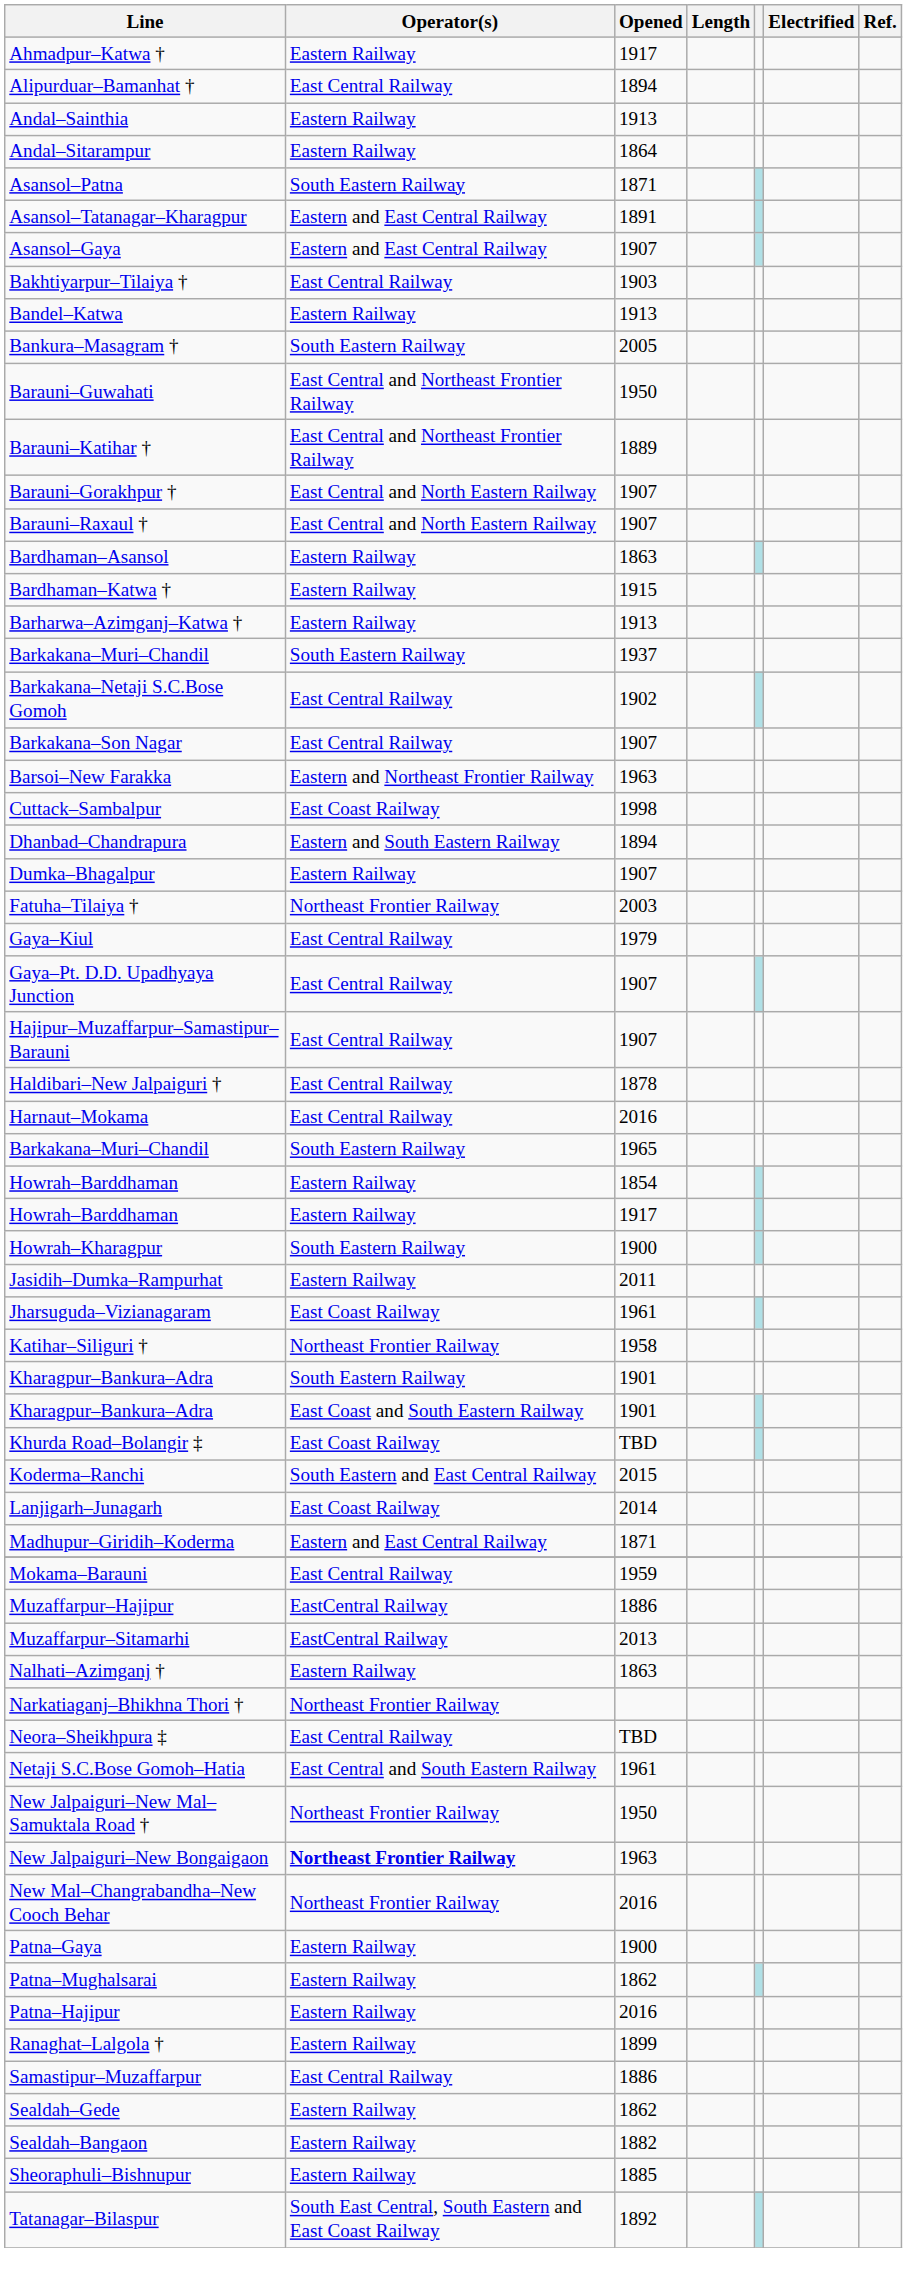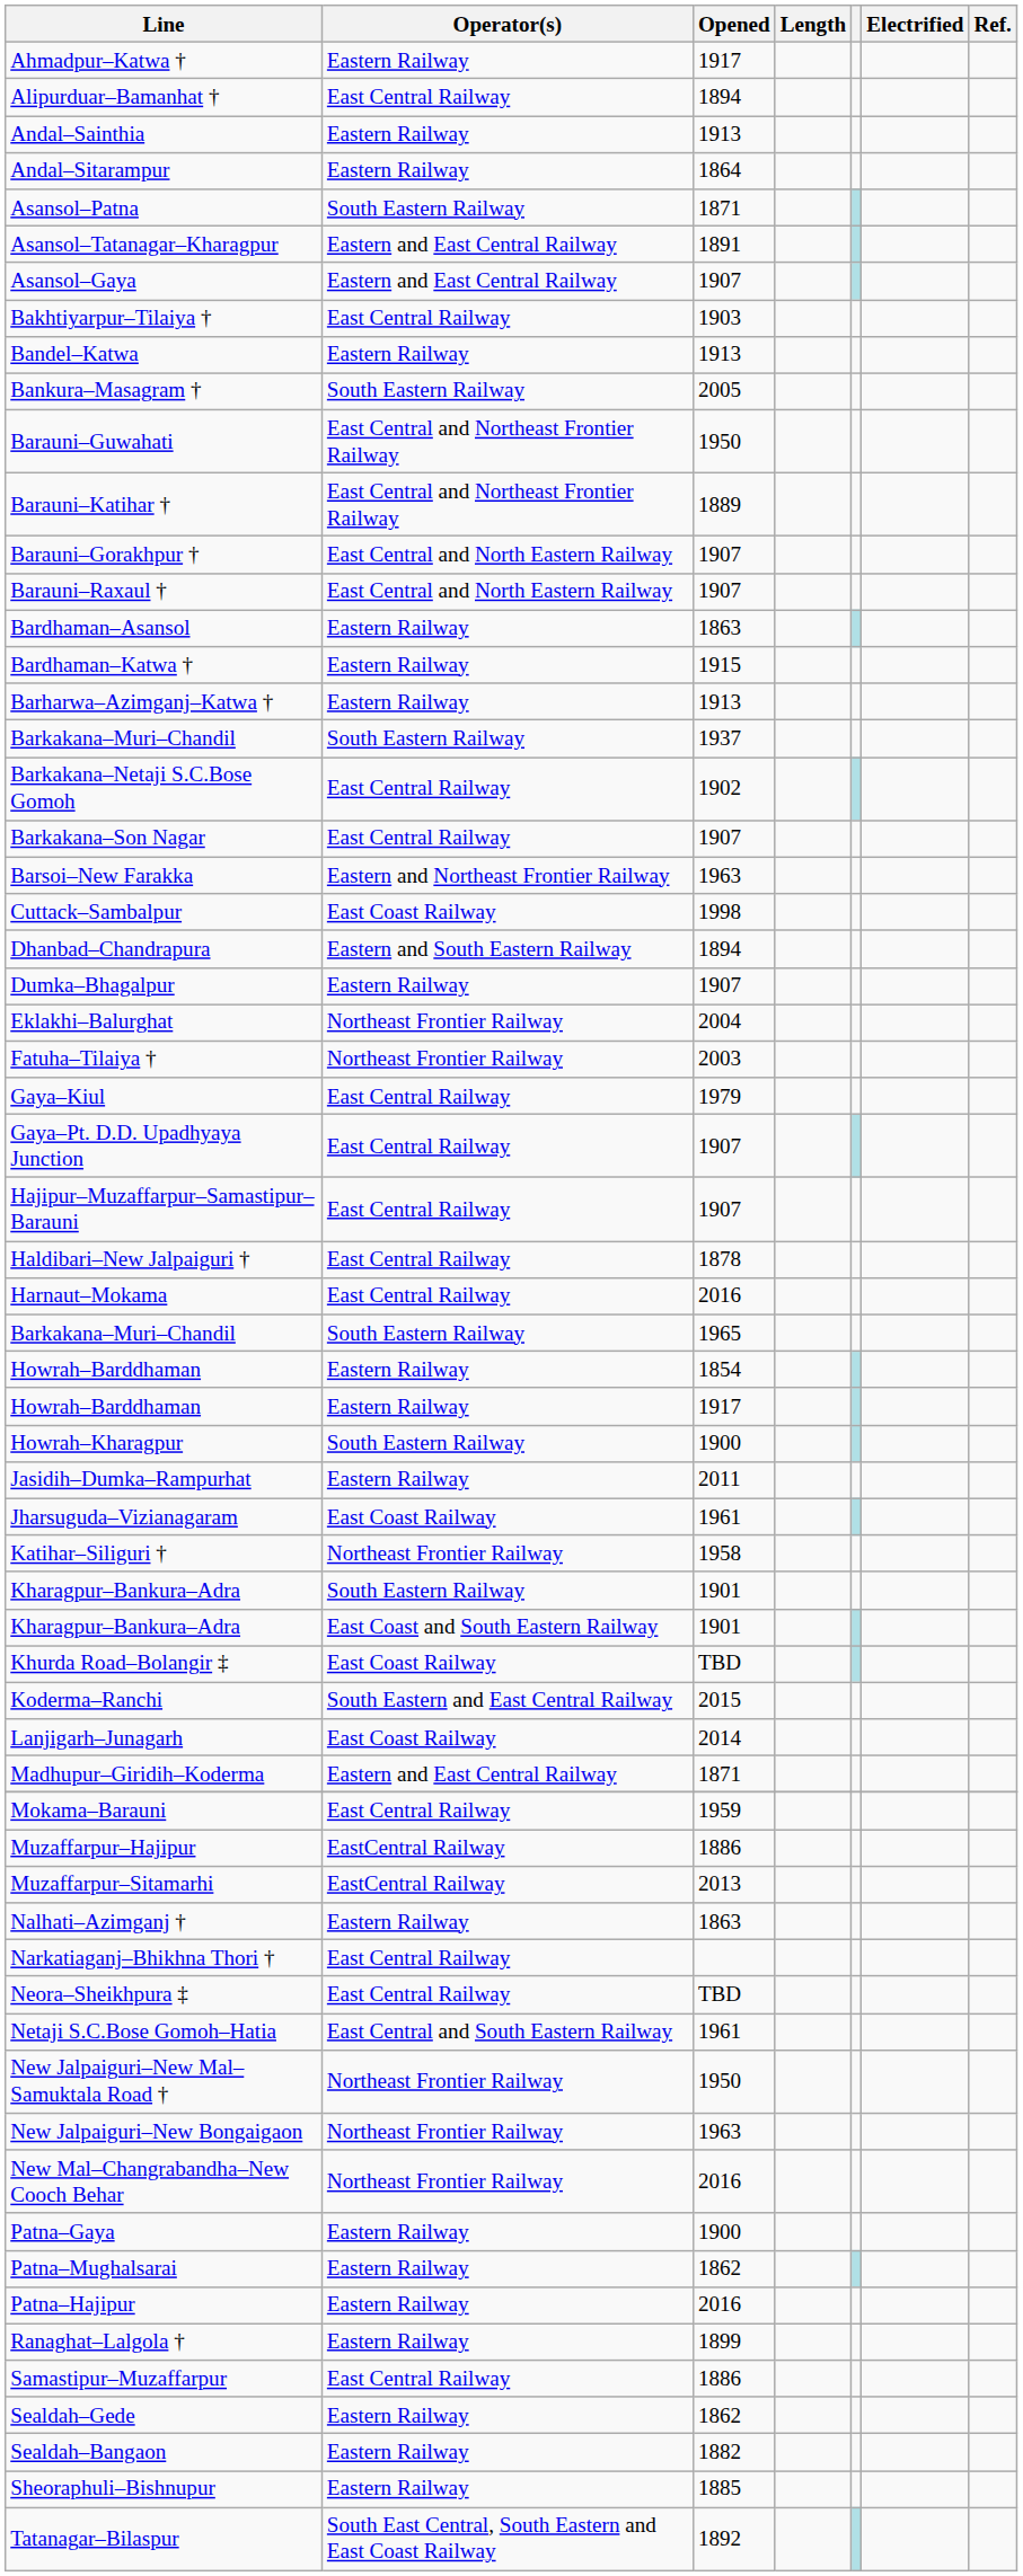 <table class="wikitable sortable" style="font-size:small;">
 <tr>
 <th>Line</th>
 <th>Operator(s)</th>
 <th>Opened</th>
 <th>Length</th>
 <th></th>
 <th>Electrified</th>
 <th>Ref.</th>
 </tr>
 <tr>
 <td><a href='#'>Ahmadpur–Katwa</a> †</td>
 <td><a href='#'>Eastern Railway</a></td>
 <td>1917</td>
 <td></td>
 <td></td>
 <td></td>
 <td></td>
 </tr>
 <tr>
 <td><a href='#'>Alipurduar–Bamanhat</a> †</td>
 <td><a href='#'>East Central Railway</a></td>
 <td>1894</td>
 <td></td>
 <td></td>
 <td></td>
 <td></td>
 </tr>
 <tr>
 <td><a href='#'>Andal–Sainthia</a></td>
 <td><a href='#'>Eastern Railway</a></td>
 <td>1913</td>
 <td></td>
 <td></td>
 <td></td>
 <td></td>
 </tr>
 <tr>
 <td><a href='#'>Andal–Sitarampur</a></td>
 <td><a href='#'>Eastern Railway</a></td>
 <td>1864</td>
 <td></td>
 <td></td>
 <td></td>
 <td></td>
 </tr>
 <tr>
 <td><a href='#'>Asansol–Patna</a></td>
 <td><a href='#'>South Eastern Railway</a></td>
 <td>1871</td>
 <td></td>
 <td style="background-color:#B0E0E6";></td>
 <td></td>
 <td></td>
 </tr>
 <tr>
 <td><a href='#'>Asansol–Tatanagar–Kharagpur</a></td>
 <td><a href='#'>Eastern</a> and <a href='#'>East Central Railway</a></td>
 <td>1891</td>
 <td></td>
 <td style="background-color:#B0E0E6";></td>
 <td></td>
 <td></td>
 </tr>
 <tr>
 <td><a href='#'>Asansol–Gaya</a></td>
 <td><a href='#'>Eastern</a> and <a href='#'>East Central Railway</a></td>
 <td>1907</td>
 <td></td>
 <td style="background-color:#B0E0E6";></td>
 <td></td>
 <td></td>
 </tr>
 <tr>
 <td><a href='#'>Bakhtiyarpur–Tilaiya</a> †</td>
 <td><a href='#'>East Central Railway</a></td>
 <td>1903</td>
 <td></td>
 <td></td>
 <td></td>
 <td></td>
 </tr>
 <tr>
 <td><a href='#'>Bandel–Katwa</a></td>
 <td><a href='#'>Eastern Railway</a></td>
 <td>1913</td>
 <td></td>
 <td></td>
 <td></td>
 <td></td>
 </tr>
 <tr>
 <td><a href='#'>Bankura–Masagram</a> †</td>
 <td><a href='#'>South Eastern Railway</a></td>
 <td>2005</td>
 <td></td>
 <td></td>
 <td></td>
 <td></td>
 </tr>
 <tr>
 <td><a href='#'>Barauni–Guwahati</a></td>
 <td><a href='#'>East Central</a> and <a href='#'>Northeast Frontier Railway</a></td>
 <td>1950</td>
 <td></td>
 <td></td>
 <td></td>
 <td></td>
 </tr>
 <tr>
 <td><a href='#'>Barauni–Katihar</a> †</td>
 <td><a href='#'>East Central</a> and <a href='#'>Northeast Frontier Railway</a></td>
 <td>1889</td>
 <td></td>
 <td></td>
 <td></td>
 <td></td>
 </tr>
 <tr>
 <td><a href='#'>Barauni–Gorakhpur</a> †</td>
 <td><a href='#'>East Central</a> and <a href='#'>North Eastern Railway</a></td>
 <td>1907</td>
 <td></td>
 <td></td>
 <td></td>
 <td></td>
 </tr>
 <tr>
 <td><a href='#'>Barauni–Raxaul</a> †</td>
 <td><a href='#'>East Central</a> and <a href='#'>North Eastern Railway</a></td>
 <td>1907</td>
 <td></td>
 <td></td>
 <td></td>
 <td></td>
 </tr>
 <tr>
 <td><a href='#'>Bardhaman–Asansol</a></td>
 <td><a href='#'>Eastern Railway</a></td>
 <td>1863</td>
 <td></td>
 <td style="background-color:#B0E0E6";></td>
 <td></td>
 <td></td>
 </tr>
 <tr>
 <td><a href='#'>Bardhaman–Katwa</a> †</td>
 <td><a href='#'>Eastern Railway</a></td>
 <td>1915</td>
 <td></td>
 <td></td>
 <td></td>
 <td></td>
 </tr>
 <tr>
 <td><a href='#'>Barharwa–Azimganj–Katwa</a> †</td>
 <td><a href='#'>Eastern Railway</a></td>
 <td>1913</td>
 <td></td>
 <td></td>
 <td></td>
 <td></td>
 </tr>
 <tr>
 <td><a href='#'>Barkakana–Muri–Chandil</a></td>
 <td><a href='#'>South Eastern Railway</a></td>
 <td>1937</td>
 <td></td>
 <td></td>
 <td></td>
 <td></td>
 </tr>
 <tr>
 <td><a href='#'>Barkakana–Netaji S.C.Bose Gomoh</a></td>
 <td><a href='#'>East Central Railway</a></td>
 <td>1902</td>
 <td></td>
 <td style="background-color:#B0E0E6";></td>
 <td></td>
 <td></td>
 </tr>
 <tr>
 <td><a href='#'>Barkakana–Son Nagar</a></td>
 <td><a href='#'>East Central Railway</a></td>
 <td>1907</td>
 <td></td>
 <td></td>
 <td></td>
 <td></td>
 </tr>
 <tr>
 <td><a href='#'>Barsoi–New Farakka</a></td>
 <td><a href='#'>Eastern</a> and <a href='#'>Northeast Frontier Railway</a></td>
 <td>1963</td>
 <td></td>
 <td></td>
 <td></td>
 <td></td>
 </tr>
 <tr>
 <td><a href='#'>Cuttack–Sambalpur</a></td>
 <td><a href='#'>East Coast Railway</a></td>
 <td>1998</td>
 <td></td>
 <td></td>
 <td></td>
 <td></td>
 </tr>
 <tr>
 <td><a href='#'>Dhanbad–Chandrapura</a></td>
 <td><a href='#'>Eastern</a> and <a href='#'>South Eastern Railway</a></td>
 <td>1894</td>
 <td></td>
 <td></td>
 <td></td>
 <td></td>
 </tr>
 <tr>
 <td><a href='#'>Dumka–Bhagalpur</a></td>
 <td><a href='#'>Eastern Railway</a></td>
 <td>1907</td>
 <td></td>
 <td></td>
 <td></td>
 <td></td>
 </tr>
 <tr>
+<td><a href='#'>Eklakhi–Balurghat</a></td>
+<td><a href='#'>Northeast Frontier Railway</a></td>
+<td>2004</td>
+<td></td>
+<td></td>
+<td></td>
+<td></td>
+</tr>
+<tr>
 <td><a href='#'>Fatuha–Tilaiya</a> †</td>
 <td><a href='#'>Northeast Frontier Railway</a></td>
 <td>2003</td>
 <td></td>
 <td></td>
 <td></td>
 <td></td>
 </tr>
 <tr>
 <td><a href='#'>Gaya–Kiul</a></td>
 <td><a href='#'>East Central Railway</a></td>
 <td>1979</td>
 <td></td>
 <td></td>
 <td></td>
 <td></td>
 </tr>
 <tr>
 <td><a href='#'>Gaya–Pt. D.D. Upadhyaya Junction</a></td>
 <td><a href='#'>East Central Railway</a></td>
 <td>1907</td>
 <td></td>
 <td style="background-color:#B0E0E6";></td>
 <td></td>
 <td></td>
 </tr>
 <tr>
 <td><a href='#'>Hajipur–Muzaffarpur–Samastipur–Barauni</a></td>
 <td><a href='#'>East Central Railway</a></td>
 <td>1907</td>
 <td></td>
 <td></td>
 <td></td>
 <td></td>
 </tr>
 <tr>
 <td><a href='#'>Haldibari–New Jalpaiguri</a> †</td>
 <td><a href='#'>East Central Railway</a></td>
 <td>1878</td>
 <td></td>
 <td></td>
 <td></td>
 <td></td>
 </tr>
 <tr>
 <td><a href='#'>Harnaut–Mokama</a></td>
 <td><a href='#'>East Central Railway</a></td>
 <td>2016</td>
 <td></td>
 <td></td>
 <td></td>
 <td></td>
 </tr>
 <tr>
 <td><a href='#'>Barkakana–Muri–Chandil</a></td>
 <td><a href='#'>South Eastern Railway</a></td>
 <td>1965</td>
 <td></td>
 <td></td>
 <td></td>
 <td></td>
 </tr>
 <tr>
 <td><a href='#'>Howrah–Barddhaman</a></td>
 <td><a href='#'>Eastern Railway</a></td>
 <td>1854</td>
 <td></td>
 <td style="background-color:#B0E0E6";></td>
 <td></td>
 <td></td>
 </tr>
 <tr>
 <td><a href='#'>Howrah–Barddhaman</a></td>
 <td><a href='#'>Eastern Railway</a></td>
 <td>1917</td>
 <td></td>
 <td style="background-color:#B0E0E6";></td>
 <td></td>
 <td></td>
 </tr>
 <tr>
 <td><a href='#'>Howrah–Kharagpur</a></td>
 <td><a href='#'>South Eastern Railway</a></td>
 <td>1900</td>
 <td></td>
 <td style="background-color:#B0E0E6";></td>
 <td></td>
 <td></td>
 </tr>
 <tr>
 <td><a href='#'>Jasidih–Dumka–Rampurhat</a></td>
 <td><a href='#'>Eastern Railway</a></td>
 <td>2011</td>
 <td></td>
 <td></td>
 <td></td>
 <td></td>
 </tr>
 <tr>
 <td><a href='#'>Jharsuguda–Vizianagaram</a></td>
 <td><a href='#'>East Coast Railway</a></td>
 <td>1961</td>
 <td></td>
 <td style="background-color:#B0E0E6";></td>
 <td></td>
 <td></td>
 </tr>
 <tr>
 <td><a href='#'>Katihar–Siliguri</a> †</td>
 <td><a href='#'>Northeast Frontier Railway</a></td>
 <td>1958</td>
 <td></td>
 <td></td>
 <td></td>
 <td></td>
 </tr>
 <tr>
 <td><a href='#'>Kharagpur–Bankura–Adra</a></td>
 <td><a href='#'>South Eastern Railway</a></td>
 <td>1901</td>
 <td></td>
 <td></td>
 <td></td>
 <td></td>
 </tr>
 <tr>
 <td><a href='#'>Kharagpur–Bankura–Adra</a></td>
 <td><a href='#'>East Coast</a> and <a href='#'>South Eastern Railway</a></td>
 <td>1901</td>
 <td></td>
 <td style="background-color:#B0E0E6";></td>
 <td></td>
 <td></td>
 </tr>
 <tr>
 <td><a href='#'>Khurda Road–Bolangir</a> ‡</td>
 <td><a href='#'>East Coast Railway</a></td>
 <td>TBD</td>
 <td></td>
 <td style="background-color:#B0E0E6";></td>
 <td></td>
 <td></td>
 </tr>
 <tr>
 <td><a href='#'>Koderma–Ranchi</a></td>
 <td><a href='#'>South Eastern</a> and <a href='#'>East Central Railway</a></td>
 <td>2015</td>
 <td></td>
 <td></td>
 <td></td>
 <td></td>
 </tr>
 <tr>
 <td><a href='#'>Lanjigarh–Junagarh</a></td>
 <td><a href='#'>East Coast Railway</a></td>
 <td>2014</td>
 <td></td>
 <td></td>
 <td></td>
 <td></td>
 </tr>
 <tr>
 <td><a href='#'>Madhupur–Giridih–Koderma</a></td>
 <td><a href='#'>Eastern</a> and <a href='#'>East Central Railway</a></td>
 <td>1871</td>
 <td></td>
 <td></td>
 <td></td>
 <td></td>
 </tr>
 <tr>
 </tr>
 <tr>
 <td><a href='#'>Mokama–Barauni</a></td>
 <td><a href='#'>East Central Railway</a></td>
 <td>1959</td>
 <td></td>
 <td></td>
 <td></td>
 <td></td>
 </tr>
 <tr>
 <td><a href='#'>Muzaffarpur–Hajipur</a></td>
 <td><a href='#'>EastCentral Railway</a></td>
 <td>1886</td>
 <td></td>
 <td></td>
 <td></td>
 <td></td>
 </tr>
 <tr>
 <td><a href='#'>Muzaffarpur–Sitamarhi</a></td>
 <td><a href='#'>EastCentral Railway</a></td>
 <td>2013</td>
 <td></td>
 <td></td>
 <td></td>
 <td></td>
 </tr>
 <tr>
 <td><a href='#'>Nalhati–Azimganj</a> †</td>
 <td><a href='#'>Eastern Railway</a></td>
 <td>1863</td>
 <td></td>
 <td></td>
 <td></td>
 <td></td>
 </tr>
 <tr>
 <td><a href='#'>Narkatiaganj–Bhikhna Thori</a> †</td>
-<td><a href='#'>Northeast Frontier Railway</a></td>
+<td><a href='#'>East Central Railway</a></td>
 <td></td>
 <td></td>
 <td></td>
 <td></td>
 <td></td>
 </tr>
 <tr>
 <td><a href='#'>Neora–Sheikhpura</a> ‡</td>
 <td><a href='#'>East Central Railway</a></td>
 <td>TBD</td>
 <td></td>
 <td></td>
 <td></td>
 <td></td>
 </tr>
 <tr>
 <td><a href='#'>Netaji S.C.Bose Gomoh–Hatia</a></td>
 <td><a href='#'>East Central</a> and <a href='#'>South Eastern Railway</a></td>
 <td>1961</td>
 <td></td>
 <td></td>
 <td></td>
 <td></td>
 </tr>
 <tr>
 <td><a href='#'>New Jalpaiguri–New Mal–Samuktala Road</a> †</td>
 <td><a href='#'>Northeast Frontier Railway</a></td>
 <td>1950</td>
 <td></td>
 <td></td>
 <td></td>
 <td></td>
 </tr>
 <tr>
 <td><a href='#'>New Jalpaiguri–New Bongaigaon</a></td>
-<td><strong><a href='#'>Northeast Frontier Railway</a></strong></td>
+<td><a href='#'>Northeast Frontier Railway</a></td>
 <td>1963</td>
 <td></td>
 <td></td>
 <td></td>
 <td></td>
 </tr>
 <tr>
 <td><a href='#'>New Mal–Changrabandha–New Cooch Behar</a></td>
 <td><a href='#'>Northeast Frontier Railway</a></td>
 <td>2016</td>
 <td></td>
 <td></td>
 <td></td>
 <td></td>
 </tr>
 <tr>
 <td><a href='#'>Patna–Gaya</a></td>
 <td><a href='#'>Eastern Railway</a></td>
 <td>1900</td>
 <td></td>
 <td></td>
 <td></td>
 <td></td>
 </tr>
 <tr>
 <td><a href='#'>Patna–Mughalsarai</a></td>
 <td><a href='#'>Eastern Railway</a></td>
 <td>1862</td>
 <td></td>
 <td style="background-color:#B0E0E6";></td>
 <td></td>
 <td></td>
 </tr>
 <tr>
 <td><a href='#'>Patna–Hajipur</a></td>
 <td><a href='#'>Eastern Railway</a></td>
 <td>2016</td>
 <td></td>
 <td></td>
 <td></td>
 <td></td>
 </tr>
 <tr>
 <td><a href='#'>Ranaghat–Lalgola</a> †</td>
 <td><a href='#'>Eastern Railway</a></td>
 <td>1899</td>
 <td></td>
 <td></td>
 <td></td>
 <td></td>
 </tr>
 <tr>
 <td><a href='#'>Samastipur–Muzaffarpur</a></td>
 <td><a href='#'>East Central Railway</a></td>
 <td>1886</td>
 <td></td>
 <td></td>
 <td></td>
 <td></td>
 </tr>
 <tr>
 <td><a href='#'>Sealdah–Gede</a></td>
 <td><a href='#'>Eastern Railway</a></td>
 <td>1862</td>
 <td></td>
 <td></td>
 <td></td>
 <td></td>
 </tr>
 <tr>
 <td><a href='#'>Sealdah–Bangaon</a></td>
 <td><a href='#'>Eastern Railway</a></td>
 <td>1882</td>
 <td></td>
 <td></td>
 <td></td>
 <td></td>
 </tr>
 <tr>
 <td><a href='#'>Sheoraphuli–Bishnupur</a></td>
 <td><a href='#'>Eastern Railway</a></td>
 <td>1885</td>
 <td></td>
 <td></td>
 <td></td>
 <td></td>
 </tr>
 <tr>
 <td><a href='#'>Tatanagar–Bilaspur</a></td>
 <td><a href='#'>South East Central</a>, <a href='#'>South Eastern</a> and <a href='#'>East Coast Railway</a></td>
 <td>1892</td>
 <td></td>
 <td style="background-color:#B0E0E6";></td>
 <td></td>
 <td></td>
 </tr>
 </table>
